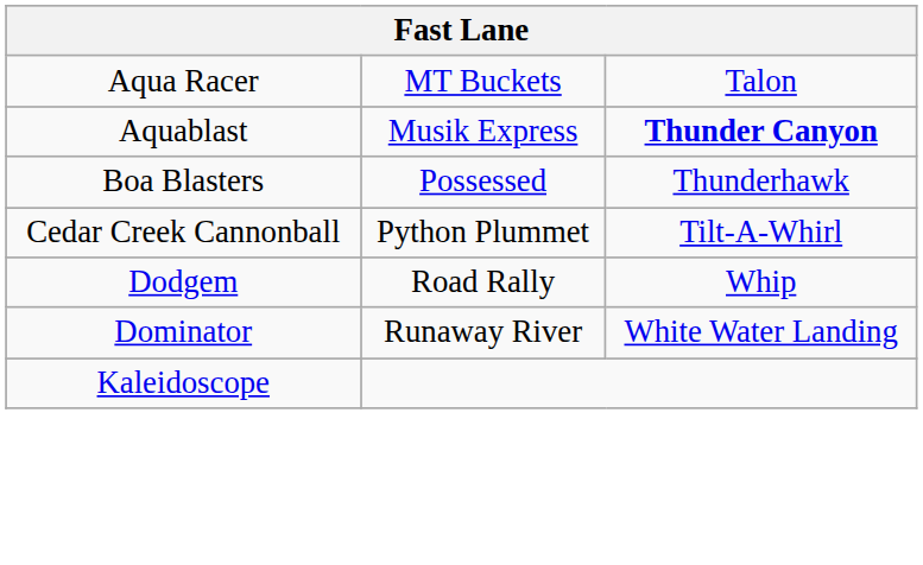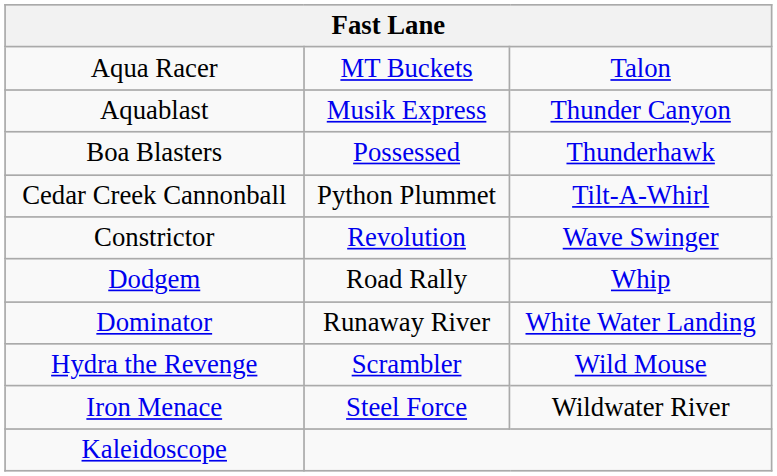 <table class="wikitable" style="margin-left: 75px; width:460px; text-align: center">
 <tr>
 <th colspan="3">Fast Lane</th>
 </tr>
 <tr>
 <td>Aqua Racer</td>
 <td><a href='#'>MT Buckets</a></td>
 <td><a href='#'>Talon</a></td>
 </tr>
 <tr>
 <td>Aquablast</td>
 <td><a href='#'>Musik Express</a></td>
-<td><strong><a href='#'>Thunder Canyon</a></strong></td>
+<td><a href='#'>Thunder Canyon</a></td>
 </tr>
 <tr>
 <td>Boa Blasters</td>
 <td><a href='#'>Possessed</a></td>
 <td><a href='#'>Thunderhawk</a></td>
 </tr>
 <tr>
 <td>Cedar Creek Cannonball</td>
 <td>Python Plummet</td>
 <td><a href='#'>Tilt-A-Whirl</a></td>
 </tr>
 <tr>
+<td>Constrictor</td>
+<td><a href='#'>Revolution</a></td>
+<td><a href='#'>Wave Swinger</a></td>
+</tr>
+<tr>
 <td><a href='#'>Dodgem</a></td>
 <td>Road Rally</td>
 <td><a href='#'>Whip</a></td>
 </tr>
 <tr>
 <td><a href='#'>Dominator</a></td>
 <td>Runaway River</td>
 <td><a href='#'>White Water Landing</a></td>
 </tr>
 <tr>
+<td><a href='#'>Hydra the Revenge</a></td>
+<td><a href='#'>Scrambler</a></td>
+<td><a href='#'>Wild Mouse</a></td>
+</tr>
+<tr>
+<td><a href='#'>Iron Menace</a></td>
+<td><a href='#'>Steel Force</a></td>
+<td>Wildwater River</td>
+</tr>
+<tr>
 <td><a href='#'> Kaleidoscope</a></td>
 </tr>
 </table>
